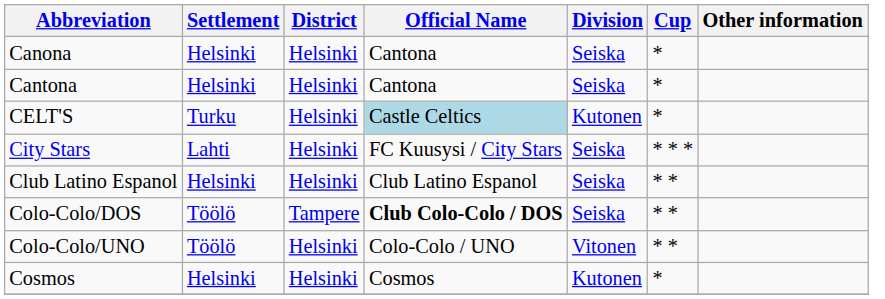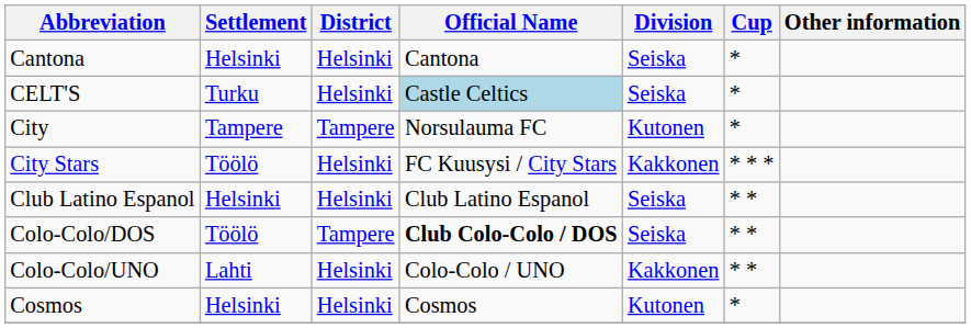 <table class="wikitable" style="text-align:left">
 <tr>
 <th style= width="120px"><a href='#'>Abbreviation</a></th>
 <th style= width="110px"><a href='#'>Settlement</a></th>
 <th style= width="80px"><a href='#'>District</a></th>
 <th style= width="200px"><a href='#'>Official Name</a></th>
 <th style= width="80px"><a href='#'>Division</a></th>
 <th style= width="40px"><a href='#'>Cup</a></th>
 <th style= width="220px">Other information</th>
-</tr>
-<tr>
-<td>Canona</td>
-<td><a href='#'>Helsinki</a></td>
-<td><a href='#'>Helsinki</a></td>
-<td>Cantona</td>
-<td><a href='#'>Seiska</a></td>
-<td>*</td>
-<td></td>
 </tr>
 <tr>
 <td>Cantona</td>
 <td><a href='#'>Helsinki</a></td>
 <td><a href='#'>Helsinki</a></td>
 <td>Cantona</td>
 <td><a href='#'>Seiska</a></td>
 <td>*</td>
 <td></td>
 </tr>
 <tr>
 <td>CELT'S</td>
 <td><a href='#'>Turku</a></td>
 <td><a href='#'>Helsinki</a></td>
 <td style="background: lightblue;">Castle Celtics</td>
+<td><a href='#'>Seiska</a></td>
+<td>*</td>
+<td></td>
+</tr>
+<tr>
+<td>City</td>
+<td><a href='#'>Tampere</a></td>
+<td><a href='#'>Tampere</a></td>
+<td>Norsulauma FC</td>
 <td><a href='#'>Kutonen</a></td>
 <td>*</td>
 <td></td>
 </tr>
 <tr>
 <td><a href='#'>City Stars</a></td>
-<td><a href='#'>Lahti</a></td>
+<td><a href='#'>Töölö</a></td>
 <td><a href='#'>Helsinki</a></td>
 <td>FC Kuusysi / <a href='#'>City Stars</a></td>
-<td><a href='#'>Seiska</a></td>
+<td><a href='#'>Kakkonen</a></td>
 <td>* * *</td>
 <td></td>
 </tr>
 <tr>
 <td>Club Latino Espanol</td>
 <td><a href='#'>Helsinki</a></td>
 <td><a href='#'>Helsinki</a></td>
 <td>Club Latino Espanol</td>
 <td><a href='#'>Seiska</a></td>
 <td>* *</td>
 <td></td>
 </tr>
 <tr>
 <td>Colo-Colo/DOS</td>
 <td><a href='#'>Töölö</a></td>
 <td><a href='#'>Tampere</a></td>
 <td><strong>Club Colo-Colo / DOS</strong></td>
 <td><a href='#'>Seiska</a></td>
 <td>* *</td>
 <td></td>
 </tr>
 <tr>
 <td>Colo-Colo/UNO</td>
-<td><a href='#'>Töölö</a></td>
+<td><a href='#'>Lahti</a></td>
 <td><a href='#'>Helsinki</a></td>
 <td>Colo-Colo / UNO</td>
-<td><a href='#'>Vitonen</a></td>
+<td><a href='#'>Kakkonen</a></td>
 <td>* *</td>
 <td></td>
 </tr>
 <tr>
 <td>Cosmos</td>
 <td><a href='#'>Helsinki</a></td>
 <td><a href='#'>Helsinki</a></td>
 <td>Cosmos</td>
 <td><a href='#'>Kutonen</a></td>
 <td>*</td>
 <td></td>
 </tr>
 <tr>
 </tr>
 </table>
